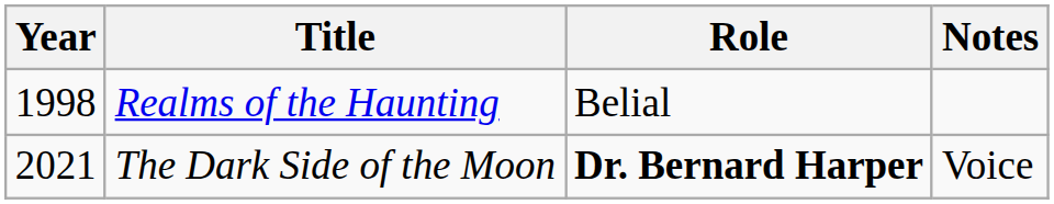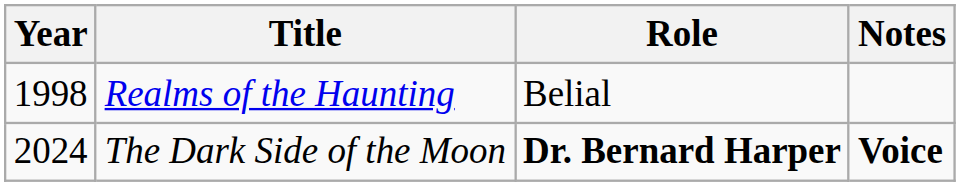 <table class="wikitable sortable">
 <tr>
 <th>Year</th>
 <th>Title</th>
 <th>Role</th>
 <th class="unsortable">Notes</th>
 </tr>
 <tr>
 <td>1998</td>
 <td><em><a href='#'>Realms of the Haunting</a></em></td>
 <td>Belial</td>
 <td></td>
 </tr>
 <tr>
-<td>2021</td>
+<td>2024</td>
 <td><em>The Dark Side of the Moon</em></td>
 <td><strong>Dr. Bernard Harper</strong></td>
-<td>Voice</td>
+<td><strong>Voice</strong></td>
 </tr>
 </table>
